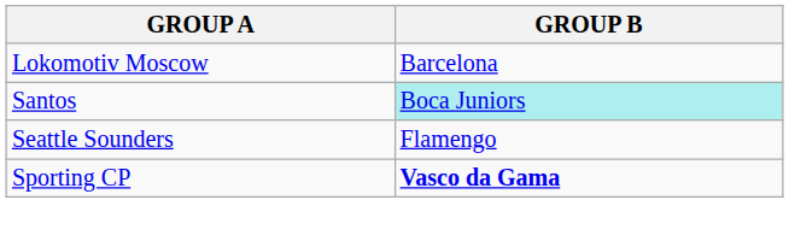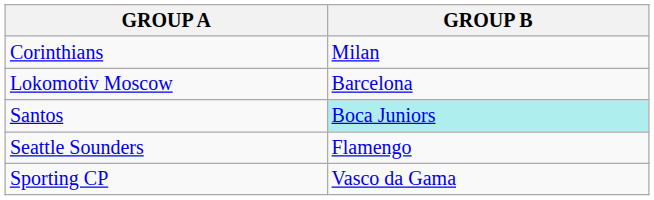 <table class="wikitable" style="margin: 1em auto;">
 <tr>
 <th width="250"><strong>GROUP A</strong></th>
 <th width="250"><strong>GROUP B</strong></th>
+</tr>
+<tr>
+<td> <a href='#'>Corinthians</a></td>
+<td> <a href='#'>Milan</a></td>
 </tr>
 <tr>
 <td> <a href='#'>Lokomotiv Moscow</a></td>
 <td> <a href='#'>Barcelona</a></td>
 </tr>
 <tr>
 <td> <a href='#'>Santos</a></td>
 <td style="background: paleturquoise;"> <a href='#'>Boca Juniors</a></td>
 </tr>
 <tr>
 <td> <a href='#'>Seattle Sounders</a></td>
 <td> <a href='#'>Flamengo</a></td>
 </tr>
 <tr>
 <td> <a href='#'>Sporting CP</a></td>
-<td><strong> <a href='#'>Vasco da Gama</a></strong></td>
+<td> <a href='#'>Vasco da Gama</a></td>
 </tr>
 </table>
